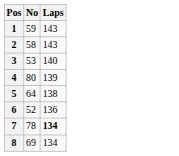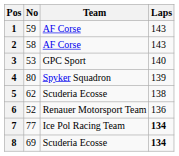 <table class="wikitable" style="font-size: 95%;">
 <tr>
 <th>Pos</th>
 <th>No</th>
+<th>Team</th>
 <th>Laps</th>
 </tr>
 <tr>
 <th>1</th>
 <td>59</td>
+<td> <a href='#'>AF Corse</a></td>
 <td>143</td>
 </tr>
 <tr>
 <th>2</th>
 <td>58</td>
+<td> <a href='#'>AF Corse</a></td>
 <td>143</td>
 </tr>
 <tr>
 <th>3</th>
 <td>53</td>
+<td> GPC Sport</td>
 <td>140</td>
 </tr>
 <tr>
 <th>4</th>
 <td>80</td>
+<td> <a href='#'>Spyker</a> Squadron</td>
 <td>139</td>
 </tr>
 <tr>
 <th>5</th>
-<td>64</td>
+<td>62</td>
+<td> Scuderia Ecosse</td>
 <td>138</td>
 </tr>
 <tr>
 <th>6</th>
 <td>52</td>
+<td> Renauer Motorsport Team</td>
 <td>136</td>
 </tr>
 <tr>
 <th>7</th>
-<td>78</td>
+<td>77</td>
+<td> Ice Pol Racing Team</td>
 <td><strong>134</strong></td>
 </tr>
 <tr>
 <th>8</th>
 <td>69</td>
-<td>134</td>
+<td> Scuderia Ecosse</td>
+<td><strong>134</strong></td>
 </tr>
 </table>
